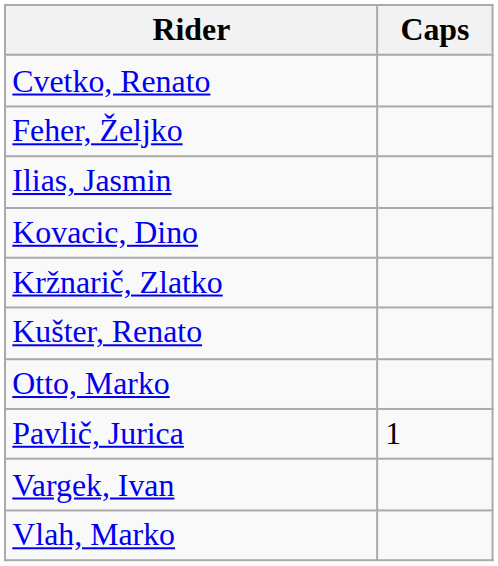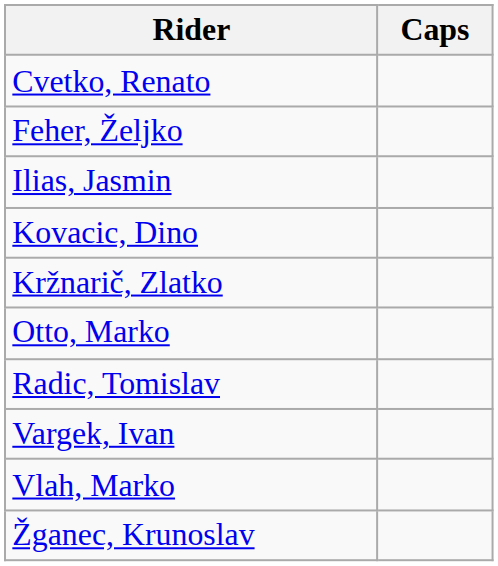 <table class="sortable wikitable">
 <tr>
 <th width="180">Rider</th>
 <th width="50">Caps</th>
 </tr>
 <tr>
 <td><a href='#'>Cvetko, Renato</a></td>
 <td></td>
 </tr>
 <tr>
 <td><a href='#'>Feher, Željko</a></td>
 <td></td>
 </tr>
 <tr>
 <td><a href='#'>Ilias, Jasmin</a></td>
 <td></td>
 </tr>
 <tr>
 <td><a href='#'>Kovacic, Dino</a></td>
 <td></td>
 </tr>
 <tr>
 <td><a href='#'>Kržnarič, Zlatko</a></td>
 <td></td>
 </tr>
 <tr>
-<td><a href='#'>Kušter, Renato</a></td>
-<td></td>
-</tr>
-<tr>
 <td><a href='#'>Otto, Marko</a></td>
 <td></td>
 </tr>
 <tr>
-<td><a href='#'>Pavlič, Jurica</a></td>
-<td>1</td>
+<td><a href='#'>Radic, Tomislav</a></td>
+<td></td>
 </tr>
 <tr>
 <td><a href='#'>Vargek, Ivan</a></td>
 <td></td>
 </tr>
 <tr>
 <td><a href='#'>Vlah, Marko</a></td>
 <td></td>
 </tr>
+<tr>
+<td><a href='#'>Žganec, Krunoslav</a></td>
+<td></td>
+</tr>
 </table>
